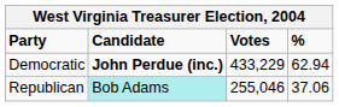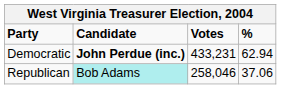 <table class="wikitable">
 <tr>
 <th colspan="4">West Virginia Treasurer Election, 2004</th>
 </tr>
 <tr>
 <td><strong>Party</strong></td>
 <td><strong>Candidate</strong></td>
 <td><strong>Votes</strong></td>
 <td><strong>%</strong></td>
 </tr>
 <tr>
 <td>Democratic</td>
 <td><strong>John Perdue (inc.)</strong></td>
-<td>433,229</td>
+<td>433,231</td>
 <td>62.94</td>
 </tr>
 <tr>
 <td>Republican</td>
 <td style="background: paleturquoise;">Bob Adams</td>
-<td>255,046</td>
+<td>258,046</td>
 <td>37.06</td>
 </tr>
 </table>
